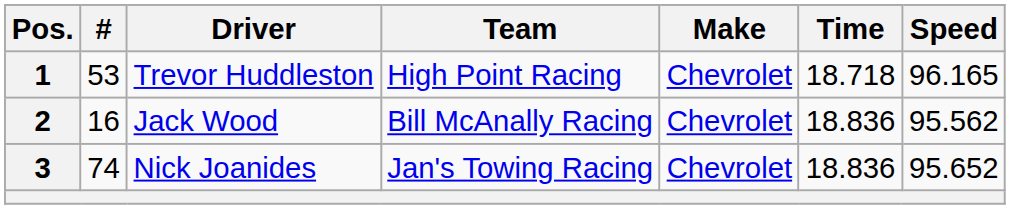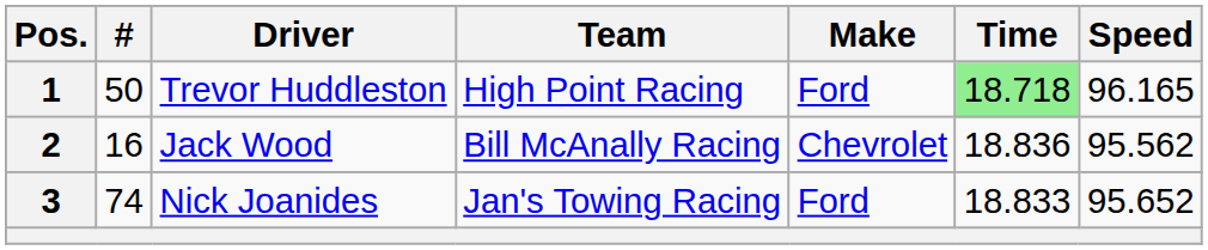 <table class="wikitable" style="font-size:95%">
 <tr>
 <th>Pos.</th>
 <th>#</th>
 <th>Driver</th>
 <th>Team</th>
 <th>Make</th>
 <th>Time</th>
 <th>Speed</th>
 </tr>
 <tr>
 <th>1</th>
-<td>53</td>
+<td>50</td>
 <td><a href='#'>Trevor Huddleston</a></td>
 <td><a href='#'>High Point Racing</a></td>
-<td><a href='#'>Chevrolet</a></td>
-<td>18.718</td>
+<td><a href='#'>Ford</a></td>
+<td style="background: lightgreen;">18.718</td>
 <td>96.165</td>
 </tr>
 <tr>
 <th>2</th>
 <td>16</td>
 <td><a href='#'>Jack Wood</a></td>
 <td><a href='#'>Bill McAnally Racing</a></td>
 <td><a href='#'>Chevrolet</a></td>
 <td>18.836</td>
 <td>95.562</td>
 </tr>
 <tr>
 <th>3</th>
 <td>74</td>
 <td><a href='#'>Nick Joanides</a></td>
 <td><a href='#'>Jan's Towing Racing</a></td>
-<td><a href='#'>Chevrolet</a></td>
-<td>18.836</td>
+<td><a href='#'>Ford</a></td>
+<td>18.833</td>
 <td>95.652</td>
 </tr>
 <tr>
 <th colspan="7"></th>
 </tr>
 </table>
